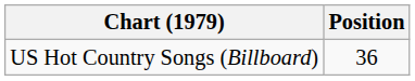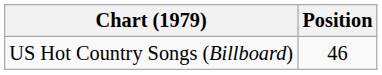 <table class="wikitable">
 <tr>
 <th>Chart (1979)</th>
 <th>Position</th>
 </tr>
 <tr>
 <td>US Hot Country Songs (<em>Billboard</em>)</td>
-<td align="center">36</td>
+<td align="center">46</td>
 </tr>
 </table>
